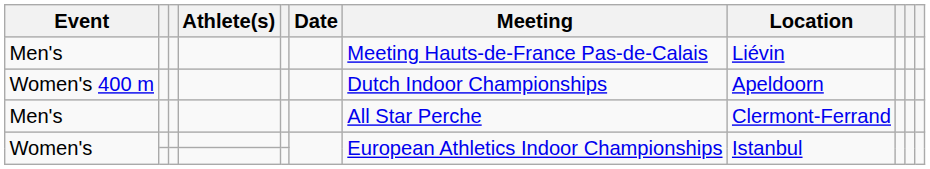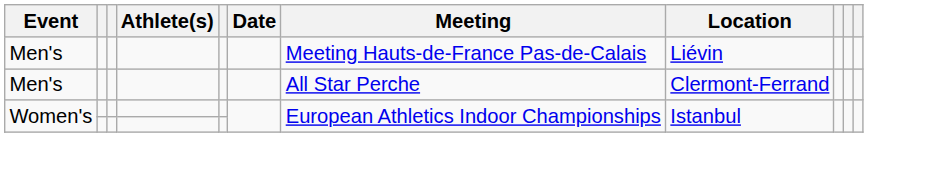 <table class="wikitable sortable plainrowheaders" style="font-size:90%;">
 <tr>
 <th>Event</th>
 <th></th>
 <th class="unsortable"></th>
 <th>Athlete(s)</th>
 <th></th>
 <th>Date</th>
 <th>Meeting</th>
 <th>Location</th>
 <th></th>
 <th class="unsortable"></th>
 <th class="unsortable"></th>
 </tr>
 <tr>
 <td>Men's </td>
 <td data-sort-value="1Secs00210.60"></td>
 <td></td>
 <td></td>
 <td></td>
 <td></td>
 <td><a href='#'>Meeting Hauts-de-France Pas-de-Calais</a></td>
 <td><a href='#'>Liévin</a></td>
-<td></td>
-<td></td>
-<td></td>
-</tr>
-<tr>
-<td>Women's <a href='#'>400 m</a></td>
-<td data-sort-value="1Secs00007.29"></td>
-<td></td>
-<td></td>
-<td></td>
-<td></td>
-<td><a href='#'>Dutch Indoor Championships</a></td>
-<td><a href='#'>Apeldoorn</a></td>
 <td></td>
 <td></td>
 <td></td>
 </tr>
 <tr>
 <td>Men's </td>
 <td data-sort-value="2Mtrs000015.74"></td>
 <td></td>
 <td></td>
 <td></td>
 <td></td>
 <td><a href='#'>All Star Perche</a></td>
 <td><a href='#'>Clermont-Ferrand</a></td>
 <td></td>
 <td></td>
 <td></td>
 </tr>
 <tr>
 <td rowspan="2">Women's </td>
 <td data-sort-value="1Secs00636.50"></td>
 <td></td>
 <td></td>
 <td></td>
 <td rowspan="2"></td>
 <td rowspan="2"><a href='#'>European Athletics Indoor Championships</a></td>
 <td rowspan="2"><a href='#'>Istanbul</a></td>
 <td rowspan="2"></td>
 <td rowspan="2"></td>
 <td rowspan="2"></td>
 </tr>
 <tr>
 <td></td>
 <td></td>
 <td></td>
 <td></td>
 </tr>
 </table>
